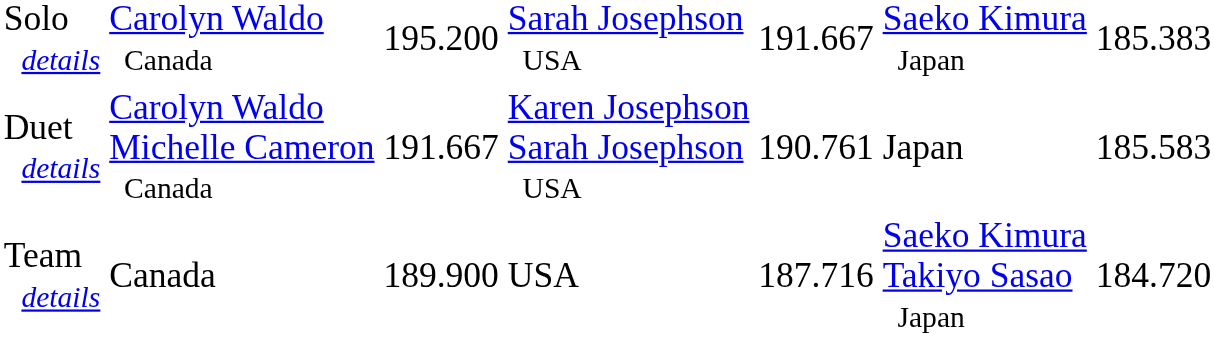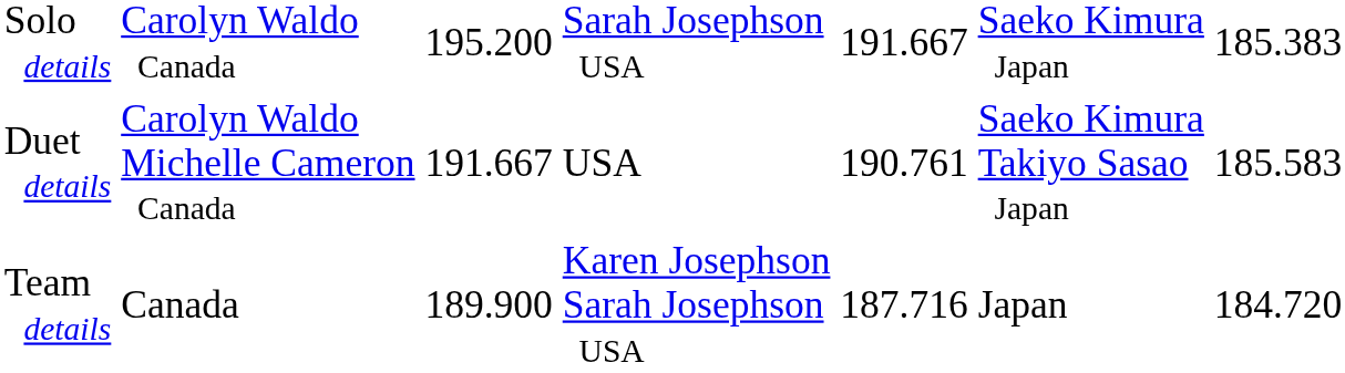 <table>
 <tr>
 <td>Solo<br>   <small><em><a href='#'>details</a></em></small></td>
 <td><a href='#'>Carolyn Waldo</a> <small><br>   Canada </small></td>
 <td>195.200</td>
 <td><a href='#'>Sarah Josephson</a> <small><br>   USA </small></td>
 <td>191.667</td>
 <td><a href='#'>Saeko Kimura</a> <small><br>   Japan </small></td>
 <td>185.383</td>
 </tr>
 <tr>
 <td>Duet<br>   <small><em><a href='#'>details</a></em></small></td>
 <td><a href='#'>Carolyn Waldo</a> <br> <a href='#'>Michelle Cameron</a> <small><br>   Canada </small></td>
 <td>191.667</td>
-<td><a href='#'>Karen Josephson</a> <br> <a href='#'>Sarah Josephson</a> <small><br>   USA </small></td>
+<td> USA</td>
 <td>190.761</td>
-<td> Japan</td>
+<td><a href='#'>Saeko Kimura</a> <br> <a href='#'>Takiyo Sasao</a> <small><br>   Japan </small></td>
 <td>185.583</td>
 </tr>
 <tr>
 <td>Team<br>   <small><em><a href='#'>details</a></em></small></td>
 <td> Canada</td>
 <td>189.900</td>
-<td> USA</td>
+<td><a href='#'>Karen Josephson</a> <br> <a href='#'>Sarah Josephson</a> <small><br>   USA </small></td>
 <td>187.716</td>
-<td><a href='#'>Saeko Kimura</a> <br> <a href='#'>Takiyo Sasao</a> <small><br>   Japan </small></td>
+<td> Japan</td>
 <td>184.720</td>
 </tr>
 <tr>
 </tr>
 </table>
